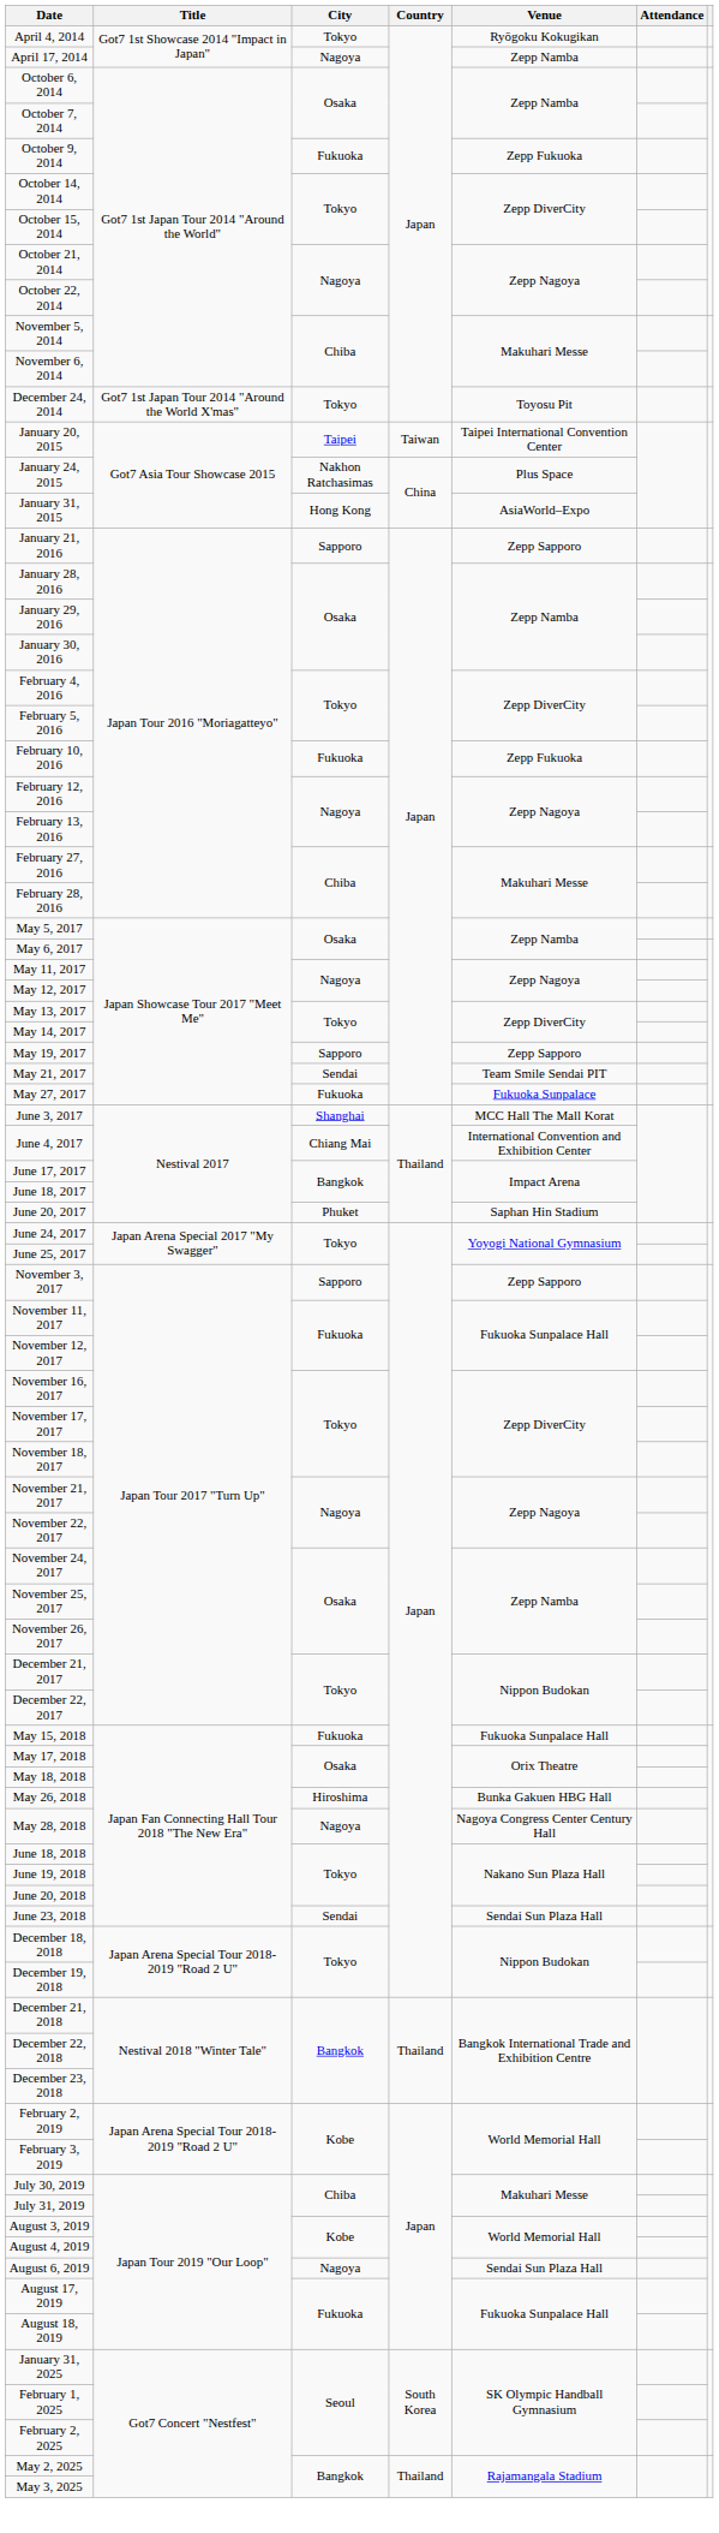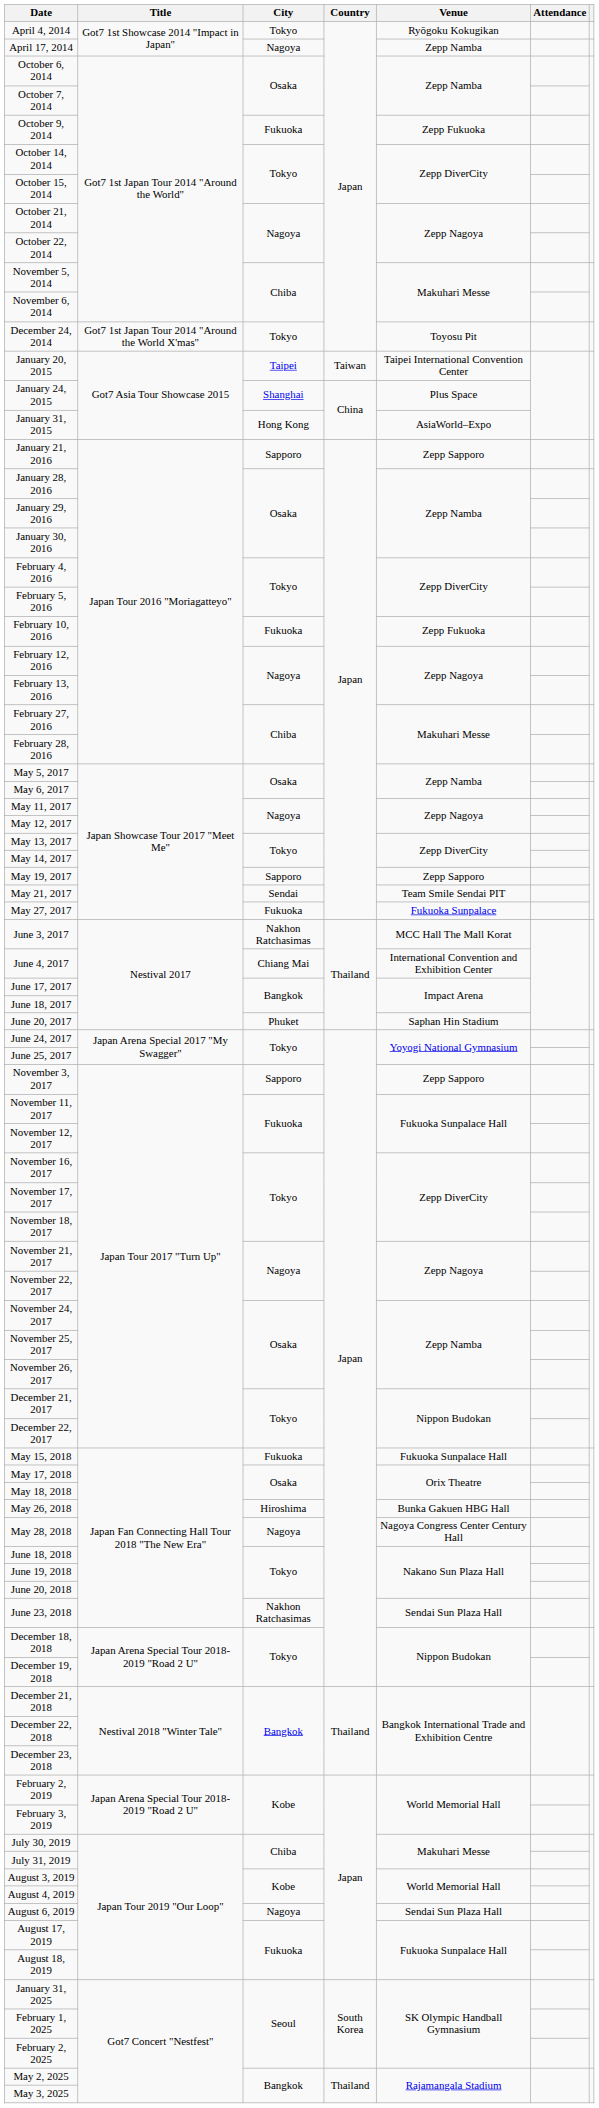 <table class="wikitable sortable plainrowheaders" style="text-align:center;">
 <tr>
 <th>Date</th>
 <th class="unsortable">Title</th>
 <th class="unsortable">City</th>
 <th>Country</th>
 <th class="unsortable">Venue</th>
 <th>Attendance</th>
 <th class="unsortable"></th>
 </tr>
 <tr>
 <td>April 4, 2014</td>
 <td rowspan="2">Got7 1st Showcase 2014 "Impact in Japan"</td>
 <td>Tokyo</td>
 <td rowspan="12">Japan</td>
 <td>Ryōgoku Kokugikan</td>
 <td></td>
 <td></td>
 </tr>
 <tr>
 <td>April 17, 2014</td>
 <td>Nagoya</td>
 <td>Zepp Namba</td>
 <td></td>
 <td></td>
 </tr>
 <tr>
 <td>October 6, 2014</td>
 <td rowspan="9">Got7 1st Japan Tour 2014 "Around the World"</td>
 <td rowspan="2">Osaka</td>
 <td rowspan="2">Zepp Namba</td>
 <td></td>
 <td rowspan="7"></td>
 </tr>
 <tr>
 <td>October 7, 2014</td>
 <td></td>
 </tr>
 <tr>
 <td>October 9, 2014</td>
 <td>Fukuoka</td>
 <td>Zepp Fukuoka</td>
 <td></td>
 </tr>
 <tr>
 <td>October 14, 2014</td>
 <td rowspan="2">Tokyo</td>
 <td rowspan="2">Zepp DiverCity</td>
 <td></td>
 </tr>
 <tr>
 <td>October 15, 2014</td>
 <td></td>
 </tr>
 <tr>
 <td>October 21, 2014</td>
 <td rowspan="2">Nagoya</td>
 <td rowspan="2">Zepp Nagoya</td>
 <td></td>
 </tr>
 <tr>
 <td>October 22, 2014</td>
 <td></td>
 </tr>
 <tr>
 <td>November 5, 2014</td>
 <td rowspan="2">Chiba</td>
 <td rowspan="2">Makuhari Messe</td>
 <td></td>
 <td rowspan="2"></td>
 </tr>
 <tr>
 <td>November 6, 2014</td>
 <td></td>
 </tr>
 <tr>
 <td>December 24, 2014</td>
 <td>Got7 1st Japan Tour 2014 "Around the World X'mas"</td>
 <td>Tokyo</td>
 <td>Toyosu Pit</td>
 <td></td>
 <td></td>
 </tr>
 <tr>
 <td>January 20, 2015</td>
 <td rowspan="3">Got7 Asia Tour Showcase 2015</td>
 <td><a href='#'>Taipei</a></td>
 <td>Taiwan</td>
 <td>Taipei International Convention Center</td>
 <td rowspan="3"></td>
 <td rowspan="3"></td>
 </tr>
 <tr>
 <td>January 24, 2015</td>
-<td>Nakhon Ratchasimas</td>
+<td><a href='#'>Shanghai</a></td>
 <td rowspan="2">China</td>
 <td>Plus Space</td>
 </tr>
 <tr>
 <td>January 31, 2015</td>
 <td>Hong Kong</td>
 <td>AsiaWorld–Expo</td>
 </tr>
 <tr>
 <td>January 21, 2016</td>
 <td rowspan="11">Japan Tour 2016 "Moriagatteyo"</td>
 <td>Sapporo</td>
 <td rowspan="20">Japan</td>
 <td>Zepp Sapporo</td>
 <td></td>
 <td></td>
 </tr>
 <tr>
 <td>January 28, 2016</td>
 <td rowspan="3">Osaka</td>
 <td rowspan="3">Zepp Namba</td>
 <td></td>
 <td rowspan="8"></td>
 </tr>
 <tr>
 <td>January 29, 2016</td>
 <td></td>
 </tr>
 <tr>
 <td>January 30, 2016</td>
 <td></td>
 </tr>
 <tr>
 <td>February 4, 2016</td>
 <td rowspan="2">Tokyo</td>
 <td rowspan="2">Zepp DiverCity</td>
 <td></td>
 </tr>
 <tr>
 <td>February 5, 2016</td>
 <td></td>
 </tr>
 <tr>
 <td>February 10, 2016</td>
 <td>Fukuoka</td>
 <td>Zepp Fukuoka</td>
 <td></td>
 </tr>
 <tr>
 <td>February 12, 2016</td>
 <td rowspan="2">Nagoya</td>
 <td rowspan="2">Zepp Nagoya</td>
 <td></td>
 </tr>
 <tr>
 <td>February 13, 2016</td>
 <td></td>
 </tr>
 <tr>
 <td>February 27, 2016</td>
 <td rowspan="2">Chiba</td>
 <td rowspan="2">Makuhari Messe</td>
 <td></td>
 <td rowspan="2"></td>
 </tr>
 <tr>
 <td>February 28, 2016</td>
 <td></td>
 </tr>
 <tr>
 <td>May 5, 2017</td>
 <td rowspan="9">Japan Showcase Tour 2017 "Meet Me"</td>
 <td rowspan="2">Osaka</td>
 <td rowspan="2">Zepp Namba</td>
 <td></td>
 <td></td>
 </tr>
 <tr>
 <td>May 6, 2017</td>
 <td></td>
 <td rowspan="8"></td>
 </tr>
 <tr>
 <td>May 11, 2017</td>
 <td rowspan="2">Nagoya</td>
 <td rowspan="2">Zepp Nagoya</td>
 <td></td>
 </tr>
 <tr>
 <td>May 12, 2017</td>
 <td></td>
 </tr>
 <tr>
 <td>May 13, 2017</td>
 <td rowspan="2">Tokyo</td>
 <td rowspan="2">Zepp DiverCity</td>
 <td></td>
 </tr>
 <tr>
 <td>May 14, 2017</td>
 <td></td>
 </tr>
 <tr>
 <td>May 19, 2017</td>
 <td>Sapporo</td>
 <td>Zepp Sapporo</td>
 <td></td>
 </tr>
 <tr>
 <td>May 21, 2017</td>
 <td>Sendai</td>
 <td>Team Smile Sendai PIT</td>
 <td></td>
 </tr>
 <tr>
 <td>May 27, 2017</td>
 <td>Fukuoka</td>
 <td><a href='#'>Fukuoka Sunpalace</a></td>
 <td></td>
 </tr>
 <tr>
 <td>June 3, 2017</td>
 <td rowspan="5">Nestival 2017</td>
-<td><a href='#'>Shanghai</a></td>
+<td>Nakhon Ratchasimas</td>
 <td rowspan="5">Thailand</td>
 <td>MCC Hall The Mall Korat</td>
 <td rowspan="5"></td>
 <td rowspan="5"></td>
 </tr>
 <tr>
 <td>June 4, 2017</td>
 <td>Chiang Mai</td>
 <td>International Convention and Exhibition Center</td>
 </tr>
 <tr>
 <td>June 17, 2017</td>
 <td rowspan="2">Bangkok</td>
 <td rowspan="2">Impact Arena</td>
 </tr>
 <tr>
 <td>June 18, 2017</td>
 </tr>
 <tr>
 <td>June 20, 2017</td>
 <td>Phuket</td>
 <td>Saphan Hin Stadium</td>
 </tr>
 <tr>
 <td>June 24, 2017</td>
 <td rowspan="2">Japan Arena Special 2017 "My Swagger"</td>
 <td rowspan="2">Tokyo</td>
 <td rowspan="26">Japan</td>
 <td rowspan="2"><a href='#'>Yoyogi National Gymnasium</a></td>
 <td></td>
 <td rowspan="2"></td>
 </tr>
 <tr>
 <td>June 25, 2017</td>
 <td></td>
 </tr>
 <tr>
 <td>November 3, 2017</td>
 <td rowspan="13">Japan Tour 2017 "Turn Up"</td>
 <td>Sapporo</td>
 <td>Zepp Sapporo</td>
 <td></td>
 <td rowspan="13"></td>
 </tr>
 <tr>
 <td>November 11, 2017</td>
 <td rowspan="2">Fukuoka</td>
 <td rowspan="2">Fukuoka Sunpalace Hall</td>
 <td></td>
 </tr>
 <tr>
 <td>November 12, 2017</td>
 <td></td>
 </tr>
 <tr>
 <td>November 16, 2017</td>
 <td rowspan="3">Tokyo</td>
 <td rowspan="3">Zepp DiverCity</td>
 <td></td>
 </tr>
 <tr>
 <td>November 17, 2017</td>
 <td></td>
 </tr>
 <tr>
 <td>November 18, 2017</td>
 <td></td>
 </tr>
 <tr>
 <td>November 21, 2017</td>
 <td rowspan="2">Nagoya</td>
 <td rowspan="2">Zepp Nagoya</td>
 <td></td>
 </tr>
 <tr>
 <td>November 22, 2017</td>
 <td></td>
 </tr>
 <tr>
 <td>November 24, 2017</td>
 <td rowspan="3">Osaka</td>
 <td rowspan="3">Zepp Namba</td>
 <td></td>
 </tr>
 <tr>
 <td>November 25, 2017</td>
 <td></td>
 </tr>
 <tr>
 <td>November 26, 2017</td>
 <td></td>
 </tr>
 <tr>
 <td>December 21, 2017</td>
 <td rowspan="2">Tokyo</td>
 <td rowspan="2">Nippon Budokan</td>
 <td></td>
 </tr>
 <tr>
 <td>December 22, 2017</td>
 <td></td>
 </tr>
 <tr>
 <td>May 15, 2018</td>
 <td rowspan="9">Japan Fan Connecting Hall Tour 2018 "The New Era"</td>
 <td>Fukuoka</td>
 <td>Fukuoka Sunpalace Hall</td>
 <td></td>
 <td rowspan="9"></td>
 </tr>
 <tr>
 <td>May 17, 2018</td>
 <td rowspan="2">Osaka</td>
 <td rowspan="2">Orix Theatre</td>
 <td></td>
 </tr>
 <tr>
 <td>May 18, 2018</td>
 <td></td>
 </tr>
 <tr>
 <td>May 26, 2018</td>
 <td>Hiroshima</td>
 <td>Bunka Gakuen HBG Hall</td>
 <td></td>
 </tr>
 <tr>
 <td>May 28, 2018</td>
 <td>Nagoya</td>
 <td>Nagoya Congress Center Century Hall</td>
 <td></td>
 </tr>
 <tr>
 <td>June 18, 2018</td>
 <td rowspan="3">Tokyo</td>
 <td rowspan="3">Nakano Sun Plaza Hall</td>
 <td></td>
 </tr>
 <tr>
 <td>June 19, 2018</td>
 <td></td>
 </tr>
 <tr>
 <td>June 20, 2018</td>
 <td></td>
 </tr>
 <tr>
 <td>June 23, 2018</td>
-<td>Sendai</td>
+<td>Nakhon Ratchasimas</td>
 <td>Sendai Sun Plaza Hall</td>
 <td></td>
 </tr>
 <tr>
 <td>December 18, 2018</td>
 <td rowspan="2">Japan Arena Special Tour 2018-2019 "Road 2 U"</td>
 <td rowspan="2">Tokyo</td>
 <td rowspan="2">Nippon Budokan</td>
 <td></td>
 <td rowspan="2"></td>
 </tr>
 <tr>
 <td>December 19, 2018</td>
 <td></td>
 </tr>
 <tr>
 <td>December 21, 2018</td>
 <td rowspan="3">Nestival 2018 "Winter Tale"</td>
 <td rowspan="3"><a href='#'>Bangkok</a></td>
 <td rowspan="3">Thailand</td>
 <td rowspan="3">Bangkok International Trade and Exhibition Centre</td>
 <td rowspan="3"></td>
 <td rowspan="3"></td>
 </tr>
 <tr>
 <td>December 22, 2018</td>
 </tr>
 <tr>
 <td>December 23, 2018</td>
 </tr>
 <tr>
 <td>February 2, 2019</td>
 <td rowspan="2">Japan Arena Special Tour 2018-2019 "Road 2 U"</td>
 <td rowspan="2">Kobe</td>
 <td rowspan="9">Japan</td>
 <td rowspan="2">World Memorial Hall</td>
 <td></td>
 <td rowspan="2"></td>
 </tr>
 <tr>
 <td>February 3, 2019</td>
 <td></td>
 </tr>
 <tr>
 <td>July 30, 2019</td>
 <td rowspan="7">Japan Tour 2019 "Our Loop"</td>
 <td rowspan="2">Chiba</td>
 <td rowspan="2">Makuhari Messe</td>
 <td></td>
 <td rowspan="7"></td>
 </tr>
 <tr>
 <td>July 31, 2019</td>
 <td></td>
 </tr>
 <tr>
 <td>August 3, 2019</td>
 <td rowspan="2">Kobe</td>
 <td rowspan="2">World Memorial Hall</td>
 <td></td>
 </tr>
 <tr>
 <td>August 4, 2019</td>
 <td></td>
 </tr>
 <tr>
 <td>August 6, 2019</td>
 <td>Nagoya</td>
 <td>Sendai Sun Plaza Hall</td>
 <td></td>
 </tr>
 <tr>
 <td>August 17, 2019</td>
 <td rowspan="2">Fukuoka</td>
 <td rowspan="2">Fukuoka Sunpalace Hall</td>
 <td></td>
 </tr>
 <tr>
 <td>August 18, 2019</td>
 <td></td>
 </tr>
 <tr>
 <td>January 31, 2025</td>
 <td rowspan="5">Got7 Concert "Nestfest"</td>
 <td rowspan="3">Seoul</td>
 <td rowspan="3">South Korea</td>
 <td rowspan="3">SK Olympic Handball Gymnasium</td>
 <td></td>
 <td rowspan="3"></td>
 </tr>
 <tr>
 <td>February 1, 2025</td>
 <td></td>
 </tr>
 <tr>
 <td>February 2, 2025</td>
 <td></td>
 </tr>
 <tr>
 <td>May 2, 2025</td>
 <td rowspan="2">Bangkok</td>
 <td rowspan="2">Thailand</td>
 <td rowspan="2"><a href='#'>Rajamangala Stadium</a></td>
 <td rowspan="2"></td>
 <td rowspan="2"></td>
 </tr>
 <tr>
 <td>May 3, 2025</td>
 </tr>
 </table>
